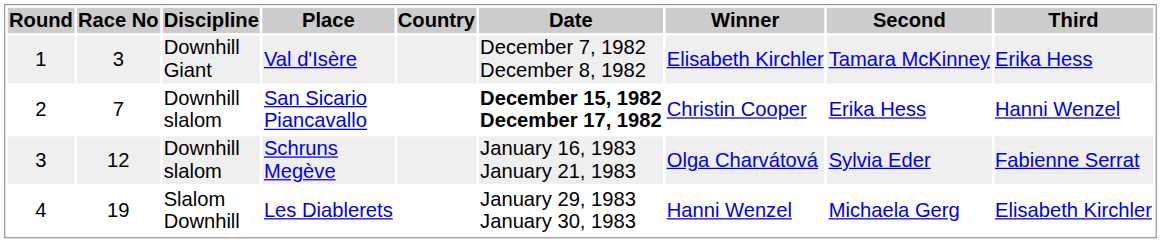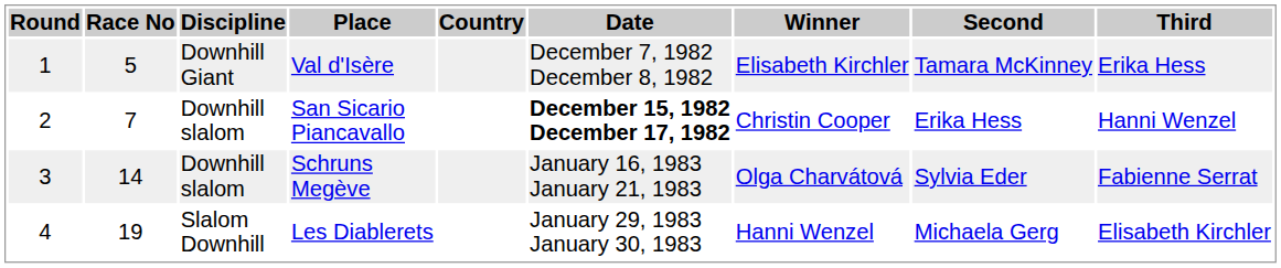 <table border="0" style="border: 1px solid #999; background-color:#FFFFFF; text-align:center">
 <tr align="center" bgcolor="#CCCCCC">
 <th>Round</th>
 <th>Race No</th>
 <th>Discipline</th>
 <th>Place</th>
 <th>Country</th>
 <th>Date</th>
 <th>Winner</th>
 <th>Second</th>
 <th>Third</th>
 </tr>
 <tr bgcolor="#EFEFEF">
 <td>1</td>
-<td>3</td>
+<td>5</td>
 <td align="left">Downhill<br>Giant</td>
 <td align="left"><a href='#'>Val d'Isère</a></td>
 <td align="left"></td>
 <td align="left">December 7, 1982<br>December 8, 1982</td>
 <td align="left"> <a href='#'>Elisabeth Kirchler</a></td>
 <td align="left"> <a href='#'>Tamara McKinney</a></td>
 <td align="left"> <a href='#'>Erika Hess</a></td>
 </tr>
 <tr>
 <td>2</td>
 <td>7</td>
 <td align="left">Downhill<br>slalom</td>
 <td align="left"><a href='#'>San Sicario</a><br><a href='#'>Piancavallo</a></td>
 <td align="left"><br></td>
 <td align="left"><strong>December 15, 1982<br>December 17, 1982</strong></td>
 <td align="left"> <a href='#'>Christin Cooper</a></td>
 <td align="left"> <a href='#'>Erika Hess</a></td>
 <td align="left"> <a href='#'>Hanni Wenzel</a></td>
 </tr>
 <tr bgcolor="#EFEFEF">
 <td>3</td>
-<td>12</td>
+<td>14</td>
 <td align="left">Downhill<br>slalom</td>
 <td align="left"><a href='#'>Schruns</a><br><a href='#'>Megève</a></td>
 <td align="left"><br></td>
 <td align="left">January 16, 1983<br>January 21, 1983</td>
 <td align="left"> <a href='#'>Olga Charvátová</a></td>
 <td align="left"> <a href='#'>Sylvia Eder</a></td>
 <td align="left"> <a href='#'>Fabienne Serrat</a></td>
 </tr>
 <tr>
 <td>4</td>
 <td>19</td>
 <td align="left">Slalom<br>Downhill</td>
 <td align="left"><a href='#'>Les Diablerets</a></td>
 <td align="left"></td>
 <td align="left">January 29, 1983<br>January 30, 1983</td>
 <td align="left"> <a href='#'>Hanni Wenzel</a></td>
 <td align="left"> <a href='#'>Michaela Gerg</a></td>
 <td align="left"> <a href='#'>Elisabeth Kirchler</a></td>
 </tr>
 </table>
